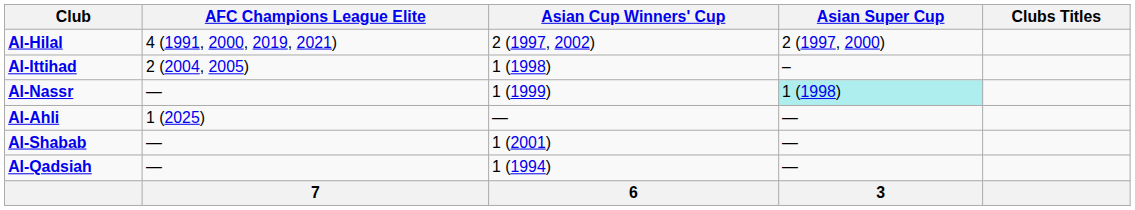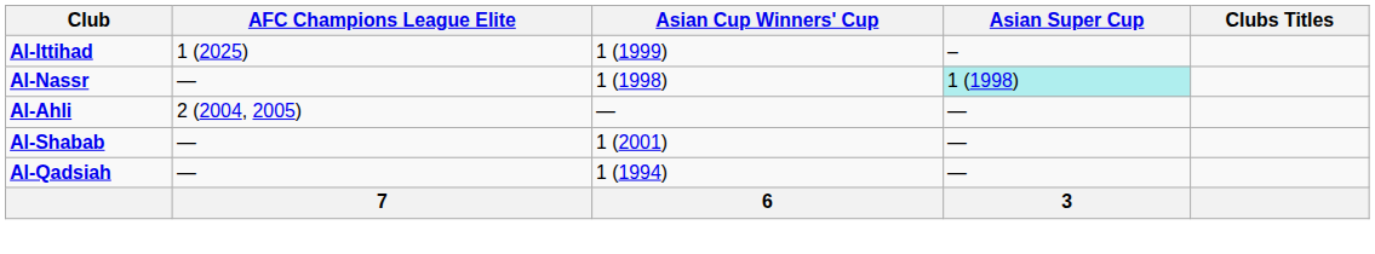 <table class="wikitable sortable" style="width: 90%; text-align: left;">
 <tr>
 <th>Club</th>
 <th><a href='#'>AFC Champions League Elite</a></th>
 <th><a href='#'>Asian Cup Winners' Cup</a></th>
 <th><a href='#'>Asian Super Cup</a></th>
 <th>Clubs Titles</th>
 </tr>
 <tr>
-<td><strong><a href='#'>Al-Hilal</a></strong></td>
-<td>4 (<a href='#'>1991</a>, <a href='#'>2000</a>, <a href='#'>2019</a>, <a href='#'>2021</a>)</td>
-<td>2 (<a href='#'>1997</a>, <a href='#'>2002</a>)</td>
-<td>2 (<a href='#'>1997</a>, <a href='#'>2000</a>)</td>
-<td></td>
-</tr>
-<tr>
 <td><strong><a href='#'>Al-Ittihad</a></strong></td>
-<td>2 (<a href='#'>2004</a>, <a href='#'>2005</a>)</td>
-<td>1 (<a href='#'>1998</a>)</td>
+<td>1 (<a href='#'>2025</a>)</td>
+<td>1 (<a href='#'>1999</a>)</td>
 <td>–</td>
 <td></td>
 </tr>
 <tr>
 <td><strong><a href='#'>Al-Nassr</a></strong></td>
 <td>—</td>
-<td>1 (<a href='#'>1999</a>)</td>
+<td>1 (<a href='#'>1998</a>)</td>
 <td style="background: paleturquoise;">1 (<a href='#'>1998</a>)</td>
 <td></td>
 </tr>
 <tr>
 <td><strong><a href='#'>Al-Ahli</a></strong></td>
-<td>1 (<a href='#'>2025</a>)</td>
+<td>2 (<a href='#'>2004</a>, <a href='#'>2005</a>)</td>
 <td>—</td>
 <td>—</td>
 <td></td>
 </tr>
 <tr>
 <td><strong><a href='#'>Al-Shabab</a></strong></td>
 <td>—</td>
 <td>1 (<a href='#'>2001</a>)</td>
 <td>—</td>
 <td></td>
 </tr>
 <tr>
 <td><strong><a href='#'>Al-Qadsiah</a></strong></td>
 <td>—</td>
 <td>1 (<a href='#'>1994</a>)</td>
 <td>—</td>
 <td></td>
 </tr>
 <tr>
 <th style="text-align:right;"></th>
 <th>7</th>
 <th>6</th>
 <th>3</th>
 <th></th>
 </tr>
 </table>
